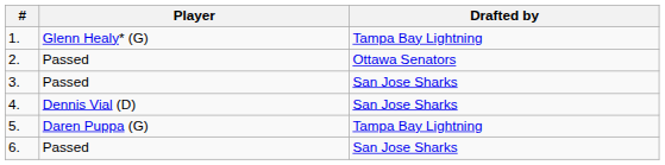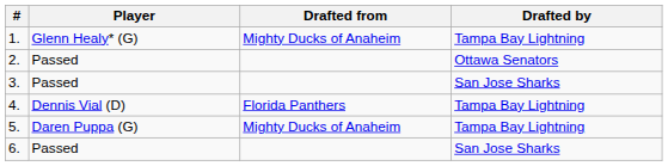 <table class="wikitable">
 <tr>
 <th bgcolor="#DDDDFF" width="2.75%">#</th>
 <th bgcolor="#DDDDFF" width="25.0%">Player</th>
+<th bgcolor="#DDDDFF" width="25.0%">Drafted from</th>
 <th bgcolor="#DDDDFF" width="25.0%">Drafted by</th>
 </tr>
 <tr>
 <td>1.</td>
 <td><a href='#'>Glenn Healy</a>* (G)</td>
+<td><a href='#'>Mighty Ducks of Anaheim</a></td>
 <td><a href='#'>Tampa Bay Lightning</a></td>
 </tr>
 <tr>
 <td>2.</td>
 <td>Passed</td>
+<td></td>
 <td><a href='#'>Ottawa Senators</a></td>
 </tr>
 <tr>
 <td>3.</td>
 <td>Passed</td>
+<td></td>
 <td><a href='#'>San Jose Sharks</a></td>
 </tr>
 <tr>
 <td>4.</td>
 <td><a href='#'>Dennis Vial</a> (D)</td>
-<td><a href='#'>San Jose Sharks</a></td>
+<td><a href='#'>Florida Panthers</a></td>
+<td><a href='#'>Tampa Bay Lightning</a></td>
 </tr>
 <tr>
 <td>5.</td>
 <td><a href='#'>Daren Puppa</a> (G)</td>
+<td><a href='#'>Mighty Ducks of Anaheim</a></td>
 <td><a href='#'>Tampa Bay Lightning</a></td>
 </tr>
 <tr>
 <td>6.</td>
 <td>Passed</td>
+<td></td>
 <td><a href='#'>San Jose Sharks</a></td>
 </tr>
 </table>
